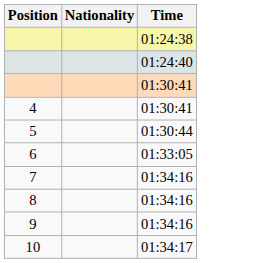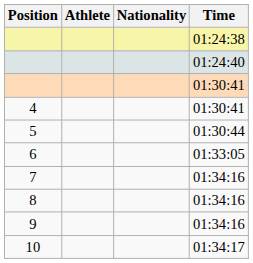 <table class="wikitable sortable">
 <tr>
 <th scope="col">Position</th>
+<th scope="col">Athlete</th>
 <th scope="col">Nationality</th>
 <th scope="col">Time</th>
 </tr>
 <tr bgcolor="#F7F6A8">
 <td align=center></td>
 <td></td>
+<td></td>
 <td>01:24:38</td>
 </tr>
 <tr bgcolor="#DCE5E5">
 <td align=center></td>
+<td></td>
 <td></td>
 <td>01:24:40</td>
 </tr>
 <tr bgcolor="#FFDAB9">
 <td align=center></td>
 <td></td>
+<td></td>
 <td>01:30:41</td>
 </tr>
 <tr>
 <td align=center>4</td>
+<td></td>
 <td></td>
 <td>01:30:41</td>
 </tr>
 <tr>
 <td align=center>5</td>
 <td></td>
+<td></td>
 <td>01:30:44</td>
 </tr>
 <tr>
 <td align=center>6</td>
+<td></td>
 <td></td>
 <td>01:33:05</td>
 </tr>
 <tr>
 <td align=center>7</td>
 <td></td>
+<td></td>
 <td>01:34:16</td>
 </tr>
 <tr>
 <td align=center>8</td>
+<td></td>
 <td></td>
 <td>01:34:16</td>
 </tr>
 <tr>
 <td align=center>9</td>
 <td></td>
+<td></td>
 <td>01:34:16</td>
 </tr>
 <tr>
 <td align=center>10</td>
 <td></td>
+<td></td>
 <td>01:34:17</td>
 </tr>
 </table>
